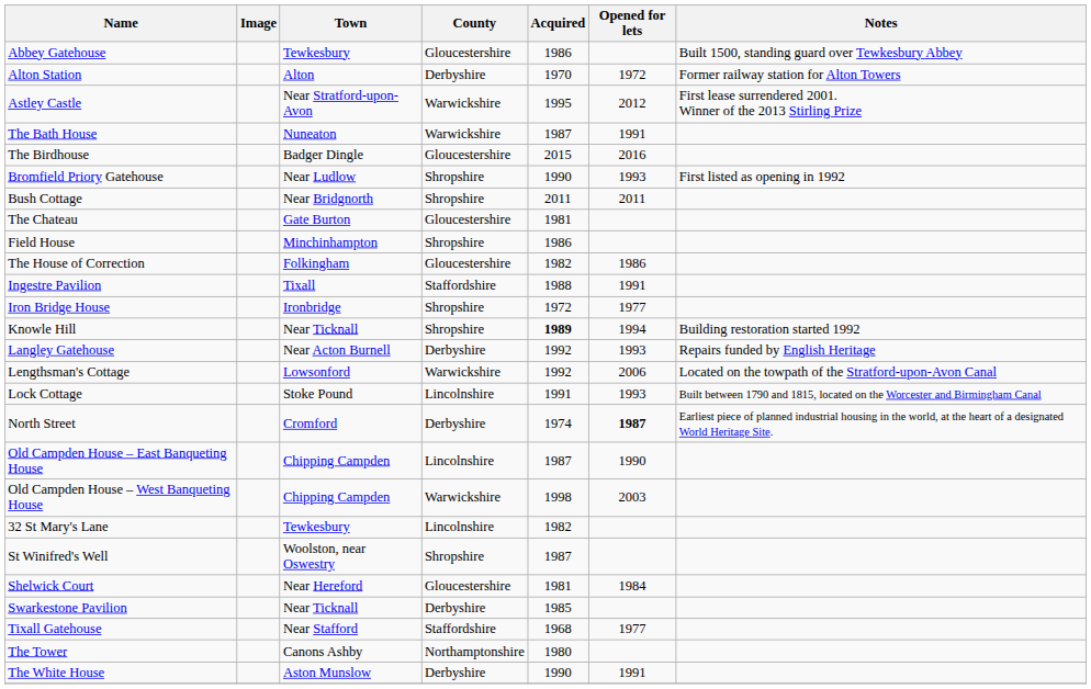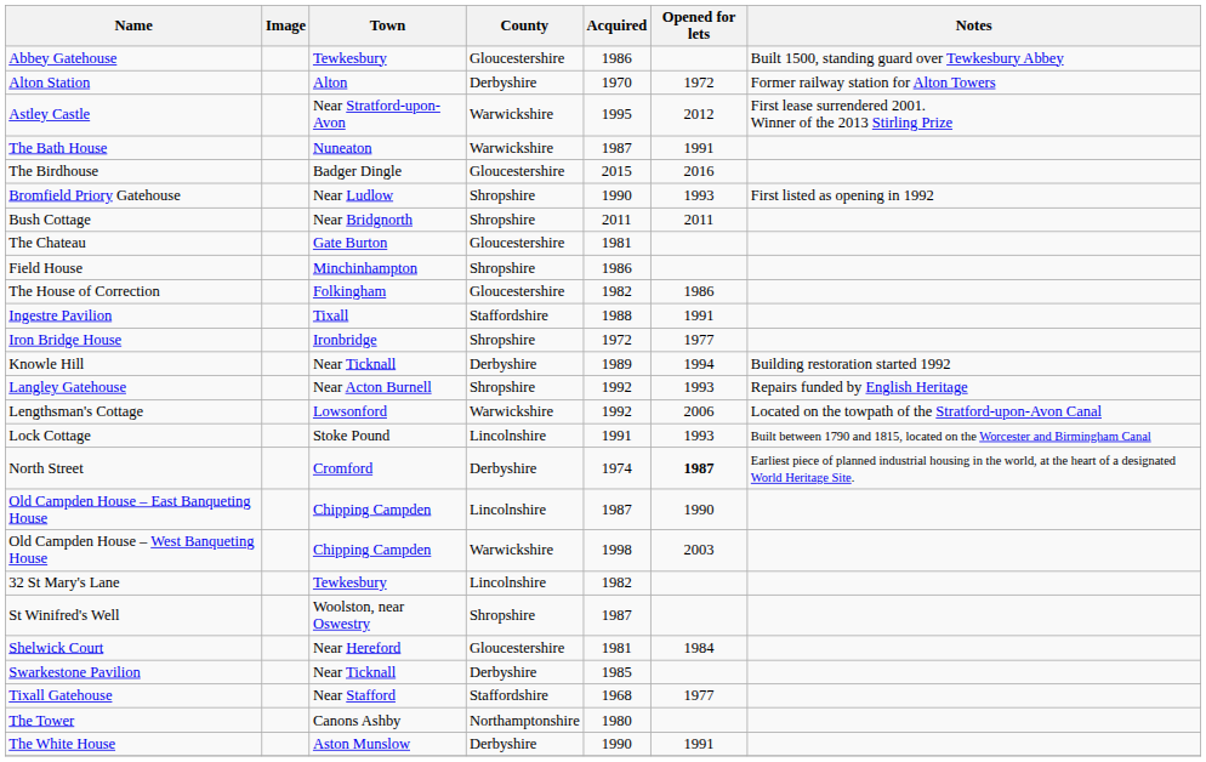 <table class="wikitable sortable" style="margin:0.5em auto;">
 <tr>
 <th>Name</th>
 <th class="unsortable">Image</th>
 <th>Town</th>
 <th>County</th>
 <th>Acquired</th>
 <th>Opened for lets</th>
 <th class="unsortable">Notes</th>
 </tr>
 <tr>
 <td align="left"><a href='#'>Abbey Gatehouse</a></td>
 <td align="left"></td>
 <td align="left"><a href='#'>Tewkesbury</a></td>
 <td align="left">Gloucestershire</td>
 <td align="center">1986</td>
 <td align="center"></td>
 <td align="left">Built 1500, standing guard over <a href='#'>Tewkesbury Abbey</a></td>
 </tr>
 <tr>
 <td align="left"><a href='#'>Alton Station</a></td>
 <td align="left"></td>
 <td align="left"><a href='#'>Alton</a></td>
 <td align="left">Derbyshire</td>
 <td align="center">1970</td>
 <td align="center">1972</td>
 <td align="left">Former railway station for <a href='#'>Alton Towers</a></td>
 </tr>
 <tr>
 <td align="left"><a href='#'>Astley Castle</a></td>
 <td align="left"></td>
 <td align="left">Near <a href='#'>Stratford-upon-Avon</a></td>
 <td align="left">Warwickshire</td>
 <td align="center">1995</td>
 <td align="center">2012</td>
 <td align="left">First lease surrendered 2001.<br>Winner of the 2013 <a href='#'>Stirling Prize</a></td>
 </tr>
 <tr>
 <td align="left"><a href='#'>The Bath House</a></td>
 <td align="left"></td>
 <td align="left"><a href='#'>Nuneaton</a></td>
 <td align="left">Warwickshire</td>
 <td align="center">1987</td>
 <td align="center">1991</td>
 <td align="left"></td>
 </tr>
 <tr>
 <td align="left">The Birdhouse</td>
 <td align="left"></td>
 <td align="left">Badger Dingle</td>
 <td align="left">Gloucestershire</td>
 <td align="center">2015</td>
 <td align="center">2016</td>
 <td align="left"></td>
 </tr>
 <tr>
 <td align="left"><a href='#'>Bromfield Priory</a> Gatehouse</td>
 <td align="left"></td>
 <td align="left">Near <a href='#'>Ludlow</a></td>
 <td align="left">Shropshire</td>
 <td align="center">1990</td>
 <td align="center">1993</td>
 <td align="left">First listed as opening in 1992</td>
 </tr>
 <tr>
 <td align="left">Bush Cottage</td>
 <td align="left"></td>
 <td align="left">Near <a href='#'>Bridgnorth</a></td>
 <td align="left">Shropshire</td>
 <td align="center">2011</td>
 <td align="center">2011</td>
 <td align="left"></td>
 </tr>
 <tr>
 <td align="left">The Chateau</td>
 <td align="left"></td>
 <td align="left"><a href='#'>Gate Burton</a></td>
 <td align="left">Gloucestershire</td>
 <td align="center">1981</td>
 <td align="center"></td>
 <td align="left"></td>
 </tr>
 <tr>
 <td align="left">Field House</td>
 <td align="left"></td>
 <td align="left"><a href='#'>Minchinhampton</a></td>
 <td align="left">Shropshire</td>
 <td align="center">1986</td>
 <td align="center"></td>
 <td align="left"></td>
 </tr>
 <tr>
 <td align="left">The House of Correction</td>
 <td align="left"></td>
 <td align="left"><a href='#'>Folkingham</a></td>
 <td align="left">Gloucestershire</td>
 <td align="center">1982</td>
 <td align="center">1986</td>
 <td align="left"></td>
 </tr>
 <tr>
 <td align="left"><a href='#'>Ingestre Pavilion</a></td>
 <td align="left"></td>
 <td align="left"><a href='#'>Tixall</a></td>
 <td align="left">Staffordshire</td>
 <td align="center">1988</td>
 <td align="center">1991</td>
 <td align="left"></td>
 </tr>
 <tr>
 <td align="left"><a href='#'>Iron Bridge House</a></td>
 <td align="left"></td>
 <td align="left"><a href='#'>Ironbridge</a></td>
 <td align="left">Shropshire</td>
 <td align="center">1972</td>
 <td align="center">1977</td>
 <td align="left"></td>
 </tr>
 <tr>
 <td align="left">Knowle Hill</td>
 <td align="left"></td>
 <td align="left">Near <a href='#'>Ticknall</a></td>
-<td align="left">Shropshire</td>
-<td align="center"><strong>1989</strong></td>
+<td align="left">Derbyshire</td>
+<td align="center">1989</td>
 <td align="center">1994</td>
 <td align="left">Building restoration started 1992</td>
 </tr>
 <tr>
 <td align="left"><a href='#'>Langley Gatehouse</a></td>
 <td align="left"></td>
 <td align="left">Near <a href='#'>Acton Burnell</a></td>
-<td align="left">Derbyshire</td>
+<td align="left">Shropshire</td>
 <td align="center">1992</td>
 <td align="center">1993</td>
 <td align="left">Repairs funded by <a href='#'>English Heritage</a></td>
 </tr>
 <tr>
 <td align="left">Lengthsman's Cottage</td>
 <td align="left"></td>
 <td align="left"><a href='#'>Lowsonford</a></td>
 <td align="left">Warwickshire</td>
 <td align="center">1992</td>
 <td align="center">2006</td>
 <td align="left">Located on the towpath of the <a href='#'>Stratford-upon-Avon Canal</a></td>
 </tr>
 <tr>
 <td align="left">Lock Cottage</td>
 <td align="left"></td>
 <td align="left">Stoke Pound</td>
 <td align="left">Lincolnshire</td>
 <td align="center">1991</td>
 <td align="center">1993</td>
 <td align="left"><small>Built between 1790 and 1815, located on the <a href='#'>Worcester and Birmingham Canal</a></small></td>
 </tr>
 <tr>
 <td align="left">North Street</td>
 <td align="left"></td>
 <td align="left"><a href='#'>Cromford</a></td>
 <td align="left">Derbyshire</td>
 <td align="center">1974</td>
 <td align="center"><strong>1987</strong></td>
 <td align="left"><small>Earliest piece of planned industrial housing in the world, at the heart of a designated <a href='#'>World Heritage Site</a>.</small></td>
 </tr>
 <tr>
 <td align="left"><a href='#'>Old Campden House – East Banqueting House</a></td>
 <td align="left"></td>
 <td align="left"><a href='#'>Chipping Campden</a></td>
 <td align="left">Lincolnshire</td>
 <td align="center">1987</td>
 <td align="center">1990</td>
 <td align="left"></td>
 </tr>
 <tr>
 <td align="left">Old Campden House – <a href='#'>West Banqueting House</a></td>
 <td align="left"></td>
 <td align="left"><a href='#'>Chipping Campden</a></td>
 <td align="left">Warwickshire</td>
 <td align="center">1998</td>
 <td align="center">2003</td>
 <td align="left"></td>
 </tr>
 <tr>
 <td align="left">32 St Mary's Lane</td>
 <td align="left"></td>
 <td align="left"><a href='#'>Tewkesbury</a></td>
 <td align="left">Lincolnshire</td>
 <td align="center">1982</td>
 <td align="center"></td>
 <td align="left"></td>
 </tr>
 <tr>
 <td align=left>St Winifred's Well</td>
 <td align=left></td>
 <td align=left>Woolston, near <a href='#'>Oswestry</a></td>
 <td align=left>Shropshire</td>
 <td align=center>1987</td>
 <td align=center></td>
 <td align=left></td>
 </tr>
 <tr>
 <td align=left><a href='#'>Shelwick Court</a></td>
 <td align=left></td>
 <td align=left>Near <a href='#'>Hereford</a></td>
 <td align="left">Gloucestershire</td>
 <td align=center>1981</td>
 <td align=center>1984</td>
 <td align=left></td>
 </tr>
 <tr>
 <td align="left"><a href='#'>Swarkestone Pavilion</a></td>
 <td align="left"></td>
 <td align="left">Near <a href='#'>Ticknall</a></td>
 <td align="left">Derbyshire</td>
 <td align="center">1985</td>
 <td align="center"></td>
 <td align="left"></td>
 </tr>
 <tr>
 <td align="left"><a href='#'>Tixall Gatehouse</a></td>
 <td align="left"></td>
 <td align="left">Near <a href='#'>Stafford</a></td>
 <td align="left">Staffordshire</td>
 <td align="center">1968</td>
 <td align="center">1977</td>
 <td align="left"></td>
 </tr>
 <tr>
 <td align="left"><a href='#'>The Tower</a></td>
 <td align="left"></td>
 <td align="left">Canons Ashby</td>
 <td align="left">Northamptonshire</td>
 <td align="center">1980</td>
 <td align="center"></td>
 <td align="left"></td>
 </tr>
 <tr>
 <td align=left><a href='#'>The White House</a></td>
 <td align=left></td>
 <td align=left><a href='#'>Aston Munslow</a></td>
 <td align="left">Derbyshire</td>
 <td align=center>1990</td>
 <td align=center>1991</td>
 <td align=left></td>
 </tr>
 <tr>
 </tr>
 </table>
